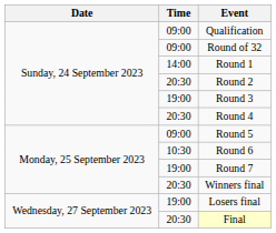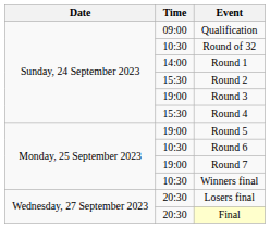 <table class = "wikitable" style="text-align:center;">
 <tr>
 <th width=220>Date</th>
 <th width=50>Time</th>
 <th width=100>Event</th>
 </tr>
 <tr>
 <td rowspan=6>Sunday, 24 September 2023</td>
 <td>09:00</td>
 <td>Qualification</td>
 </tr>
 <tr>
-<td>09:00</td>
+<td>10:30</td>
 <td>Round of 32</td>
 </tr>
 <tr>
 <td>14:00</td>
 <td>Round 1</td>
 </tr>
 <tr>
-<td>20:30</td>
+<td>15:30</td>
 <td>Round 2</td>
 </tr>
 <tr>
 <td>19:00</td>
 <td>Round 3</td>
 </tr>
 <tr>
-<td>20:30</td>
+<td>15:30</td>
 <td>Round 4</td>
 </tr>
 <tr>
 <td rowspan=4>Monday, 25 September 2023</td>
-<td>09:00</td>
+<td>19:00</td>
 <td>Round 5</td>
 </tr>
 <tr>
 <td>10:30</td>
 <td>Round 6</td>
 </tr>
 <tr>
 <td>19:00</td>
 <td>Round 7</td>
 </tr>
 <tr>
-<td>20:30</td>
+<td>10:30</td>
 <td>Winners final</td>
 </tr>
 <tr>
 <td rowspan=2>Wednesday, 27 September 2023</td>
-<td>19:00</td>
+<td>20:30</td>
 <td>Losers final</td>
 </tr>
 <tr>
 <td>20:30</td>
 <td style="background:#ffffcc;">Final</td>
 </tr>
 </table>
